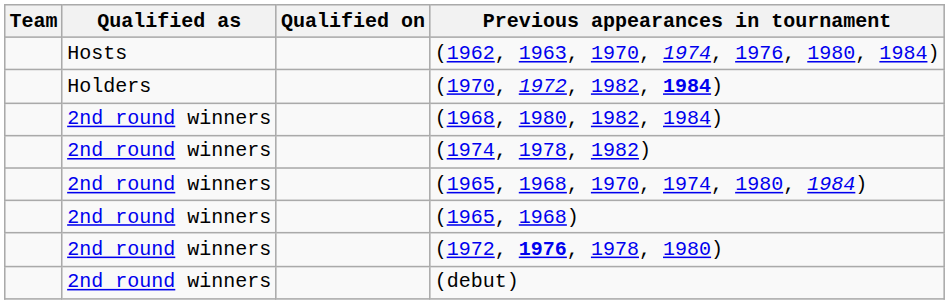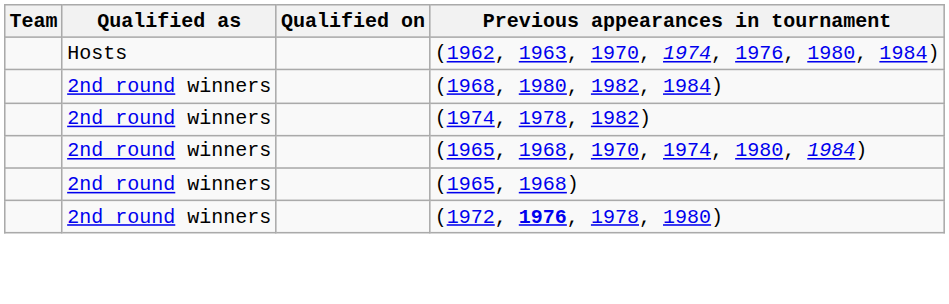 <table class="wikitable sortable" style="text-align:left;">
 <tr>
 <th>Team</th>
 <th>Qualified as</th>
 <th>Qualified on</th>
 <th>Previous appearances in tournament</th>
 </tr>
 <tr>
 <td></td>
 <td>Hosts</td>
 <td></td>
 <td> (<a href='#'>1962</a>, <a href='#'>1963</a>, <a href='#'>1970</a>, <em><a href='#'>1974</a></em>, <a href='#'>1976</a>, <a href='#'>1980</a>, <a href='#'>1984</a>)</td>
-</tr>
-<tr>
-<td></td>
-<td>Holders</td>
-<td></td>
-<td> (<a href='#'>1970</a>, <em><a href='#'>1972</a></em>, <a href='#'>1982</a>, <strong><a href='#'>1984</a></strong>)</td>
 </tr>
 <tr>
 <td></td>
 <td><a href='#'>2nd round</a> winners</td>
 <td></td>
 <td> (<a href='#'>1968</a>, <a href='#'>1980</a>, <a href='#'>1982</a>, <a href='#'>1984</a>)</td>
 </tr>
 <tr>
 <td></td>
 <td><a href='#'>2nd round</a> winners</td>
 <td></td>
 <td> (<a href='#'>1974</a>, <a href='#'>1978</a>, <a href='#'>1982</a>)</td>
 </tr>
 <tr>
 <td></td>
 <td><a href='#'>2nd round</a> winners</td>
 <td></td>
 <td> (<a href='#'>1965</a>, <a href='#'>1968</a>, <a href='#'>1970</a>, <a href='#'>1974</a>, <a href='#'>1980</a>, <em><a href='#'>1984</a></em>)</td>
 </tr>
 <tr>
 <td></td>
 <td><a href='#'>2nd round</a> winners</td>
 <td></td>
 <td> (<a href='#'>1965</a>, <a href='#'>1968</a>)</td>
 </tr>
 <tr>
 <td></td>
 <td><a href='#'>2nd round</a> winners</td>
 <td></td>
 <td> (<a href='#'>1972</a>, <strong><a href='#'>1976</a></strong>, <a href='#'>1978</a>, <a href='#'>1980</a>)</td>
 </tr>
-<tr>
-<td></td>
-<td><a href='#'>2nd round</a> winners</td>
-<td></td>
-<td> (debut)</td>
-</tr>
 </table>
